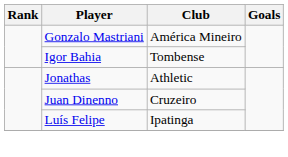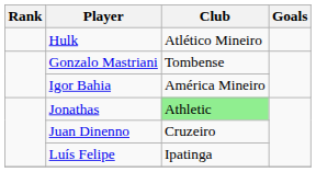 <table class="wikitable">
 <tr>
 <th>Rank</th>
 <th>Player</th>
 <th>Club</th>
 <th>Goals</th>
 </tr>
 <tr>
+<td></td>
+<td> <a href='#'>Hulk</a></td>
+<td>Atlético Mineiro</td>
+<td></td>
+</tr>
+<tr>
 <td rowspan=2></td>
 <td> <a href='#'>Gonzalo Mastriani</a></td>
-<td>América Mineiro</td>
+<td>Tombense</td>
 <td rowspan=2></td>
 </tr>
 <tr>
 <td> <a href='#'>Igor Bahia</a></td>
-<td>Tombense</td>
+<td>América Mineiro</td>
 </tr>
 <tr>
 <td rowspan=3></td>
 <td> <a href='#'>Jonathas</a></td>
-<td>Athletic</td>
+<td style="background: lightgreen;">Athletic</td>
 <td rowspan=3></td>
 </tr>
 <tr>
 <td> <a href='#'>Juan Dinenno</a></td>
 <td>Cruzeiro</td>
 </tr>
 <tr>
 <td> <a href='#'>Luís Felipe</a></td>
 <td>Ipatinga</td>
 </tr>
 <tr>
 </tr>
 </table>
